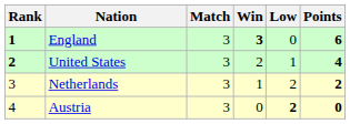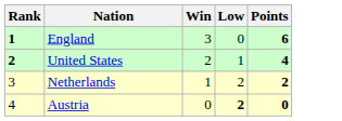 <table class="wikitable">
 <tr>
 <th width=20>Rank</th>
 <th width=150>Nation</th>
-<th width=20>Match</th>
 <th width=20>Win</th>
 <th width=20>Low</th>
 <th width=20>Points</th>
 </tr>
 <tr align="right" style="background:#ccffcc;">
 <td align="left"><strong>1</strong></td>
 <td align="left"> <a href='#'>England</a></td>
 <td>3</td>
-<td><strong>3</strong></td>
 <td>0</td>
 <td><strong>6</strong></td>
 </tr>
 <tr align="right" style="background:#ccffcc;">
 <td align="left"><strong>2</strong></td>
 <td align="left"> <a href='#'>United States</a></td>
-<td>3</td>
 <td>2</td>
 <td>1</td>
 <td><strong>4</strong></td>
 </tr>
 <tr align="right" style="background:#ffffcc;">
 <td align="left">3</td>
 <td align="left"> <a href='#'>Netherlands</a></td>
-<td>3</td>
 <td>1</td>
 <td>2</td>
 <td><strong>2</strong></td>
 </tr>
 <tr align="right" style="background:#ffffcc;">
 <td align="left">4</td>
 <td align="left"> <a href='#'>Austria</a></td>
-<td>3</td>
 <td>0</td>
 <td><strong>2</strong></td>
 <td><strong>0</strong></td>
 </tr>
 </table>
